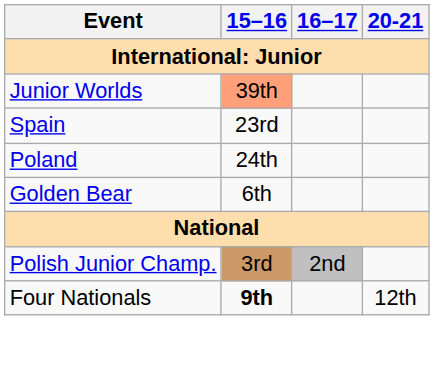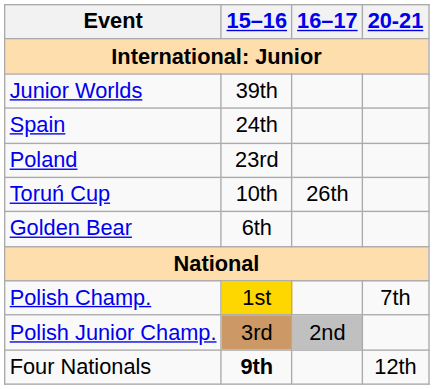 <table class="wikitable" style="text-align:center">
 <tr>
 <th>Event</th>
 <th><a href='#'>15–16</a></th>
 <th><a href='#'>16–17</a></th>
 <th><a href='#'>20-21</a></th>
 </tr>
 <tr>
 <th colspan="4" style="background-color: #ffdead; " align="center">International: Junior</th>
 </tr>
 <tr>
 <td align="left"><a href='#'>Junior Worlds</a></td>
-<td style="background: lightsalmon;">39th</td>
+<td>39th</td>
 <td></td>
 <td></td>
 </tr>
 <tr>
 <td align="left"> <a href='#'>Spain</a></td>
+<td>24th</td>
+<td></td>
+<td></td>
+</tr>
+<tr>
+<td align="left"> <a href='#'>Poland</a></td>
 <td>23rd</td>
 <td></td>
 <td></td>
 </tr>
 <tr>
-<td align="left"> <a href='#'>Poland</a></td>
-<td>24th</td>
-<td></td>
+<td align="left"><a href='#'>Toruń Cup</a></td>
+<td>10th</td>
+<td>26th</td>
 <td></td>
 </tr>
 <tr>
 <td align="left"><a href='#'>Golden Bear</a></td>
 <td>6th</td>
 <td></td>
 <td></td>
 </tr>
 <tr>
 <th colspan="4" style="background-color: #ffdead; " align="center">National</th>
+</tr>
+<tr>
+<td align="left"><a href='#'>Polish Champ.</a></td>
+<td bgcolor="gold">1st</td>
+<td></td>
+<td>7th</td>
 </tr>
 <tr>
 <td align="left"><a href='#'>Polish Junior Champ.</a></td>
 <td bgcolor="cc9966">3rd</td>
 <td bgcolor="silver">2nd</td>
 <td></td>
 </tr>
 <tr>
 <td align="left">Four Nationals</td>
 <td><strong>9th</strong></td>
 <td></td>
 <td>12th</td>
 </tr>
 </table>
